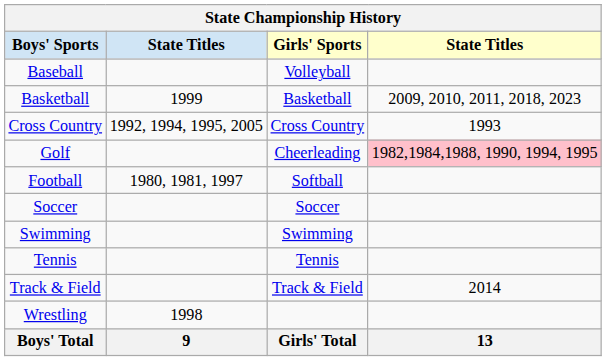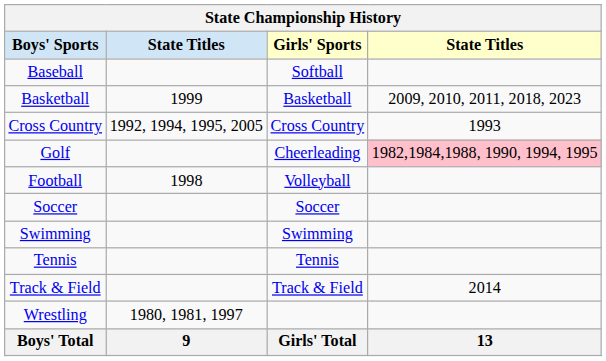 <table class="wikitable" style="text-align:center; font-size:smaller;">
 <tr>
 <th colspan=4>State Championship History</th>
 </tr>
 <tr>
 <th style="background:#d0e5f5;">Boys' Sports</th>
 <th style="background:#d0e5f5;">State Titles</th>
 <th style="background:#ffffcc;">Girls' Sports</th>
 <th style="background:#ffffcc;">State Titles</th>
 </tr>
 <tr>
 <td><a href='#'>Baseball</a></td>
 <td></td>
-<td><a href='#'>Volleyball</a></td>
+<td><a href='#'>Softball</a></td>
 <td></td>
 </tr>
 <tr>
 <td><a href='#'>Basketball</a></td>
 <td>1999</td>
 <td><a href='#'>Basketball</a></td>
 <td>2009, 2010, 2011, 2018, 2023</td>
 </tr>
 <tr>
 <td><a href='#'>Cross Country</a></td>
 <td>1992, 1994, 1995, 2005</td>
 <td><a href='#'>Cross Country</a></td>
 <td>1993</td>
 </tr>
 <tr>
 <td><a href='#'>Golf</a></td>
 <td></td>
 <td><a href='#'>Cheerleading</a></td>
 <td style="background: pink;">1982,1984,1988, 1990, 1994, 1995</td>
 </tr>
 <tr>
 <td><a href='#'>Football</a></td>
-<td>1980, 1981, 1997</td>
-<td><a href='#'>Softball</a></td>
+<td>1998</td>
+<td><a href='#'>Volleyball</a></td>
 <td></td>
 </tr>
 <tr>
 <td><a href='#'>Soccer</a></td>
 <td></td>
 <td><a href='#'>Soccer</a></td>
 <td></td>
 </tr>
 <tr>
 <td><a href='#'>Swimming</a></td>
 <td></td>
 <td><a href='#'>Swimming</a></td>
 <td></td>
 </tr>
 <tr>
 <td><a href='#'>Tennis</a></td>
 <td></td>
 <td><a href='#'>Tennis</a></td>
 <td></td>
 </tr>
 <tr>
 <td><a href='#'>Track & Field</a></td>
 <td></td>
 <td><a href='#'>Track & Field</a></td>
 <td>2014</td>
 </tr>
 <tr>
 <td><a href='#'>Wrestling</a></td>
-<td>1998</td>
+<td>1980, 1981, 1997</td>
 <td></td>
 <td></td>
 </tr>
 <tr>
 <th>Boys' Total</th>
 <th>9</th>
 <th>Girls' Total</th>
 <th>13</th>
 </tr>
 </table>
